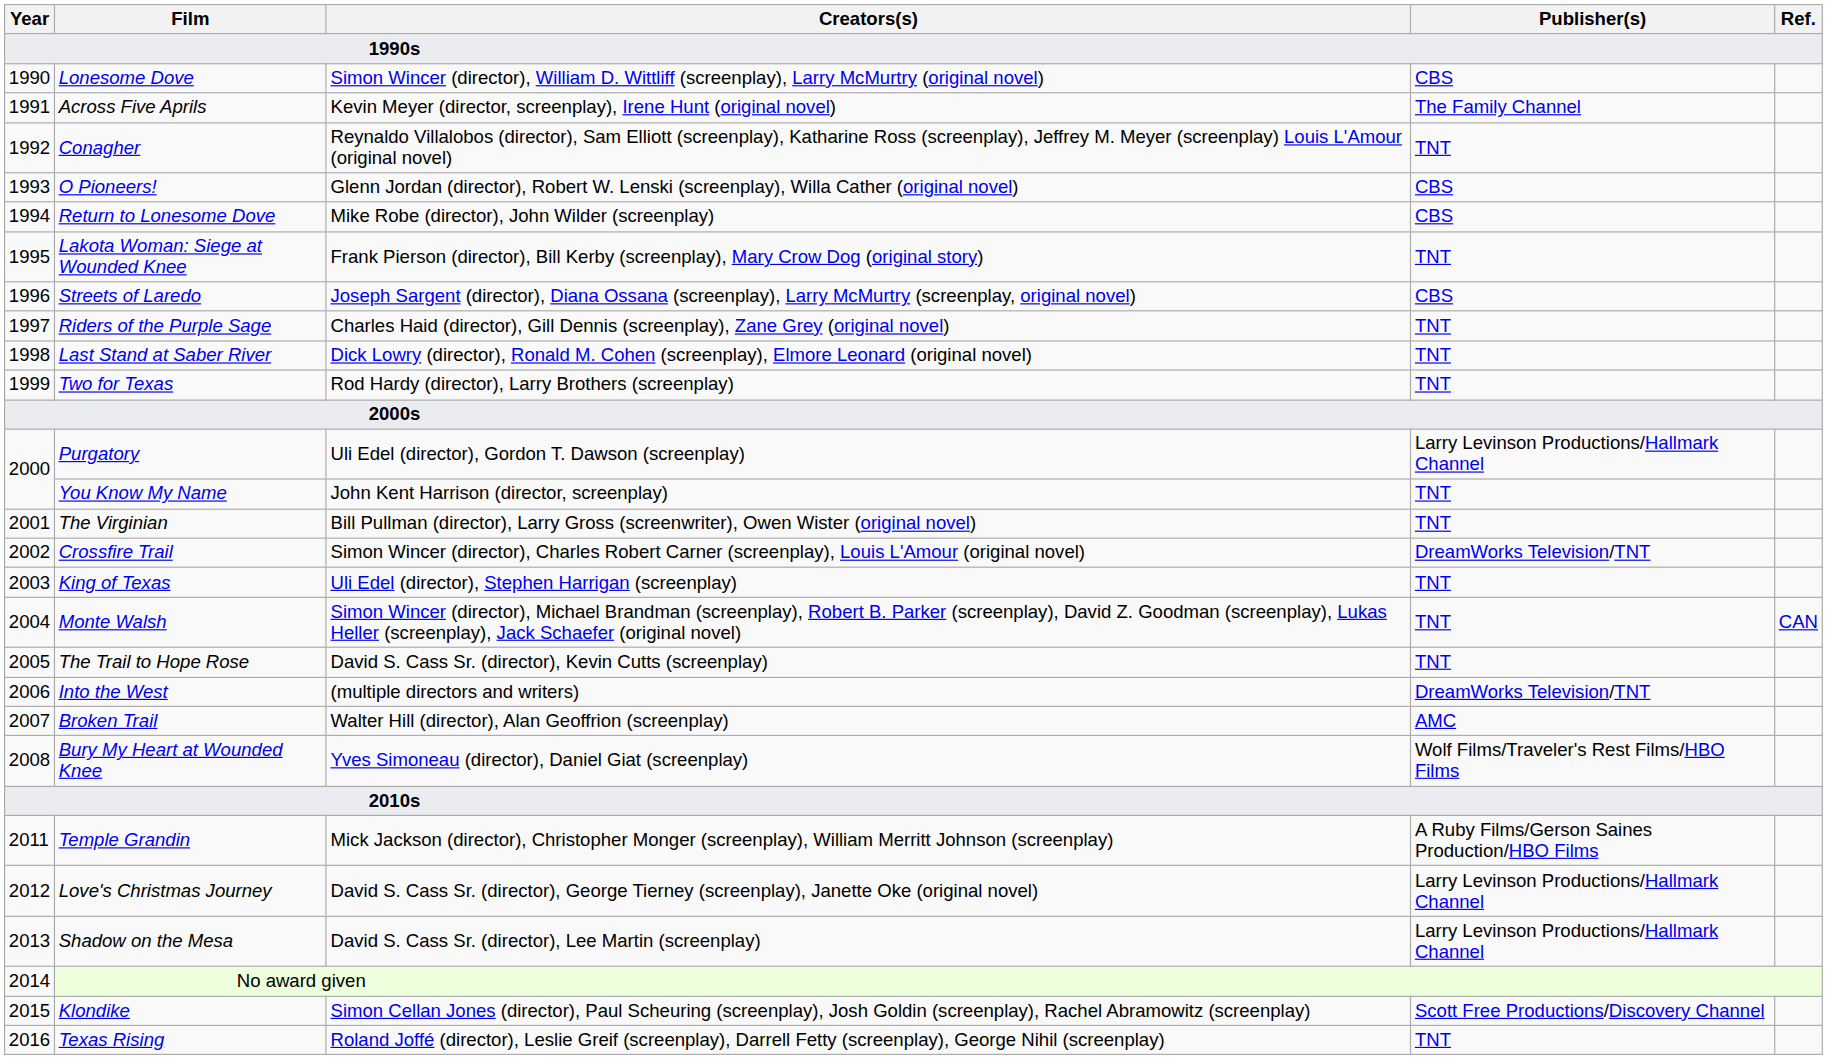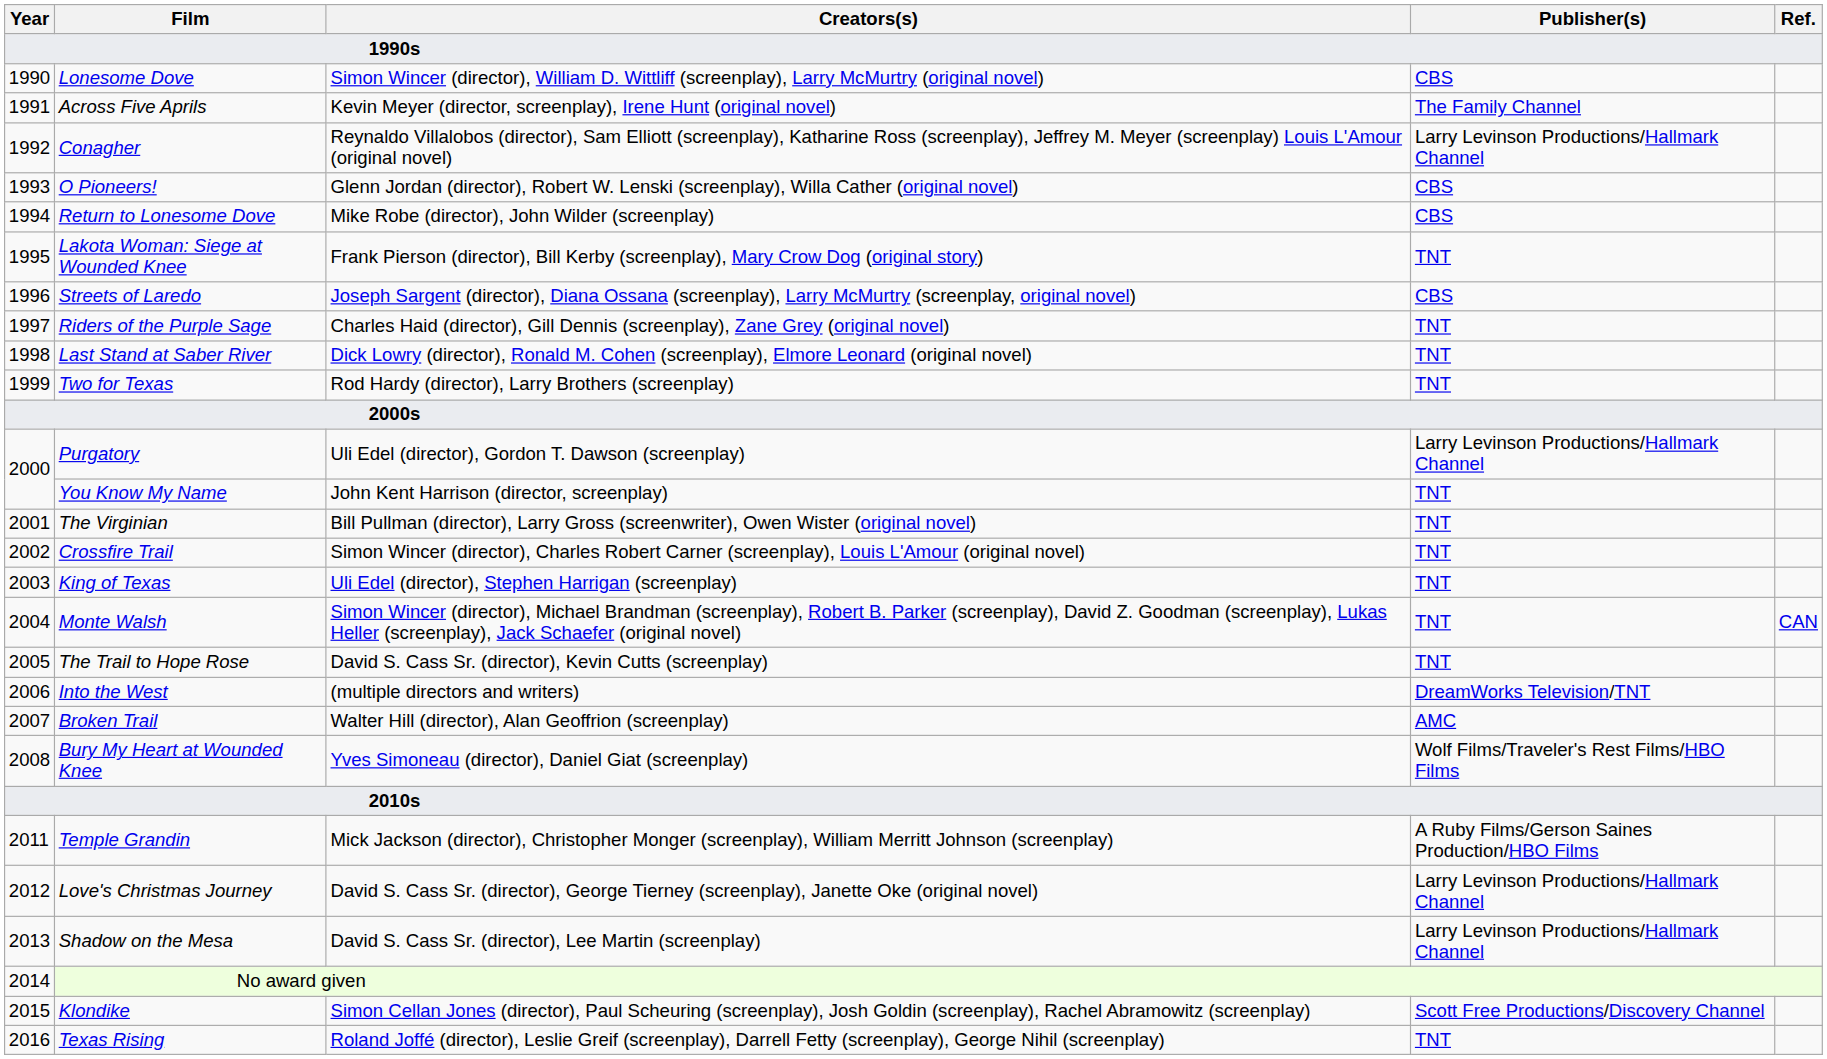 <table class="wikitable sortable" style="margin-bottom:4px">
 <tr>
 <th>Year</th>
 <th>Film</th>
 <th>Creators(s)</th>
 <th>Publisher(s)</th>
 <th>Ref.</th>
 </tr>
 <tr>
 <td colspan=5 data-sort-value="?" style="background-color:#EAECF0; font-weight:bold; padding-left:20%">1990s</td>
 </tr>
 <tr>
 <td>1990</td>
 <td><em><a href='#'>Lonesome Dove</a></em></td>
 <td><a href='#'>Simon Wincer</a> (director), <a href='#'>William D. Wittliff</a> (screenplay), <a href='#'>Larry McMurtry</a> (<a href='#'>original novel</a>)</td>
 <td><a href='#'>CBS</a></td>
 <td></td>
 </tr>
 <tr>
 <td>1991</td>
 <td><em>Across Five Aprils</em></td>
 <td>Kevin Meyer (director, screenplay), <a href='#'>Irene Hunt</a> (<a href='#'>original novel</a>)</td>
 <td><a href='#'>The Family Channel</a></td>
 <td></td>
 </tr>
 <tr>
 <td>1992</td>
 <td><em><a href='#'>Conagher</a></em></td>
 <td>Reynaldo Villalobos (director), Sam Elliott (screenplay), Katharine Ross (screenplay), Jeffrey M. Meyer (screenplay) <a href='#'>Louis L'Amour</a> (original novel)</td>
-<td><a href='#'>TNT</a></td>
+<td>Larry Levinson Productions/<a href='#'>Hallmark Channel</a></td>
 <td></td>
 </tr>
 <tr>
 <td>1993</td>
 <td><em><a href='#'>O Pioneers!</a></em></td>
 <td>Glenn Jordan (director), Robert W. Lenski (screenplay), Willa Cather (<a href='#'>original novel</a>)</td>
 <td><a href='#'>CBS</a></td>
 <td></td>
 </tr>
 <tr>
 <td>1994</td>
 <td><em><a href='#'>Return to Lonesome Dove</a></em></td>
 <td>Mike Robe (director), John Wilder (screenplay)</td>
 <td><a href='#'>CBS</a></td>
 <td></td>
 </tr>
 <tr>
 <td>1995</td>
 <td><em><a href='#'>Lakota Woman: Siege at Wounded Knee</a></em></td>
 <td>Frank Pierson (director), Bill Kerby (screenplay), <a href='#'>Mary Crow Dog</a> (<a href='#'>original story</a>)</td>
 <td><a href='#'>TNT</a></td>
 <td></td>
 </tr>
 <tr>
 <td>1996</td>
 <td><em><a href='#'>Streets of Laredo</a></em></td>
 <td><a href='#'>Joseph Sargent</a> (director), <a href='#'>Diana Ossana</a> (screenplay), <a href='#'>Larry McMurtry</a> (screenplay, <a href='#'>original novel</a>)</td>
 <td><a href='#'>CBS</a></td>
 <td></td>
 </tr>
 <tr>
 <td>1997</td>
 <td><em><a href='#'>Riders of the Purple Sage</a></em></td>
 <td>Charles Haid (director), Gill Dennis (screenplay), <a href='#'>Zane Grey</a> (<a href='#'>original novel</a>)</td>
 <td><a href='#'>TNT</a></td>
 <td></td>
 </tr>
 <tr>
 <td>1998</td>
 <td><em><a href='#'>Last Stand at Saber River</a></em></td>
 <td><a href='#'>Dick Lowry</a> (director), <a href='#'>Ronald M. Cohen</a> (screenplay), <a href='#'>Elmore Leonard</a> (original novel)</td>
 <td><a href='#'>TNT</a></td>
 <td></td>
 </tr>
 <tr>
 <td>1999</td>
 <td><em><a href='#'>Two for Texas</a></em></td>
 <td>Rod Hardy (director), Larry Brothers (screenplay)</td>
 <td><a href='#'>TNT</a></td>
 <td></td>
 </tr>
 <tr>
 <td colspan=5 data-sort-value="?" style="background-color:#EAECF0; font-weight:bold; padding-left:20%">2000s</td>
 </tr>
 <tr>
 <td rowspan=2>2000</td>
 <td><em><a href='#'>Purgatory</a></em></td>
 <td>Uli Edel (director), Gordon T. Dawson (screenplay)</td>
 <td>Larry Levinson Productions/<a href='#'>Hallmark Channel</a></td>
 <td></td>
 </tr>
 <tr>
 <td><em><a href='#'>You Know My Name</a></em></td>
 <td>John Kent Harrison (director, screenplay)</td>
 <td><a href='#'>TNT</a></td>
 <td></td>
 </tr>
 <tr>
 <td>2001</td>
 <td><em>The Virginian</em></td>
 <td>Bill Pullman (director), Larry Gross (screenwriter), Owen Wister (<a href='#'>original novel</a>)</td>
 <td><a href='#'>TNT</a></td>
 <td></td>
 </tr>
 <tr>
 <td>2002</td>
 <td><em><a href='#'>Crossfire Trail</a></em></td>
 <td>Simon Wincer (director), Charles Robert Carner (screenplay), <a href='#'>Louis L'Amour</a> (original novel)</td>
-<td><a href='#'>DreamWorks Television</a>/<a href='#'>TNT</a></td>
+<td><a href='#'>TNT</a></td>
 <td></td>
 </tr>
 <tr>
 <td>2003</td>
 <td><em><a href='#'>King of Texas</a></em></td>
 <td><a href='#'>Uli Edel</a> (director), <a href='#'>Stephen Harrigan</a> (screenplay)</td>
 <td><a href='#'>TNT</a></td>
 <td></td>
 </tr>
 <tr>
 <td>2004</td>
 <td><em><a href='#'>Monte Walsh</a></em></td>
 <td><a href='#'>Simon Wincer</a> (director), Michael Brandman (screenplay), <a href='#'>Robert B. Parker</a> (screenplay), David Z. Goodman (screenplay), <a href='#'>Lukas Heller</a> (screenplay), <a href='#'>Jack Schaefer</a> (original novel)</td>
 <td><a href='#'>TNT</a></td>
 <td> <a href='#'>CAN</a></td>
 </tr>
 <tr>
 <td>2005</td>
 <td><em>The Trail to Hope Rose</em></td>
 <td>David S. Cass Sr. (director), Kevin Cutts (screenplay)</td>
 <td><a href='#'>TNT</a></td>
 <td></td>
 </tr>
 <tr>
 <td>2006</td>
 <td><em><a href='#'>Into the West</a></em></td>
 <td>(multiple directors and writers)</td>
 <td><a href='#'>DreamWorks Television</a>/<a href='#'>TNT</a></td>
 <td></td>
 </tr>
 <tr>
 <td>2007</td>
 <td><em><a href='#'>Broken Trail</a></em></td>
 <td>Walter Hill (director), Alan Geoffrion (screenplay)</td>
 <td><a href='#'>AMC</a></td>
 <td></td>
 </tr>
 <tr>
 <td>2008</td>
 <td><em><a href='#'>Bury My Heart at Wounded Knee</a></em></td>
 <td><a href='#'>Yves Simoneau</a> (director), Daniel Giat (screenplay)</td>
 <td>Wolf Films/Traveler's Rest Films/<a href='#'>HBO Films</a></td>
 <td></td>
 </tr>
 <tr>
 <td colspan=5 data-sort-value="?" style="background-color:#EAECF0; font-weight:bold; padding-left:20%">2010s</td>
 </tr>
 <tr>
 <td>2011</td>
 <td><em><a href='#'>Temple Grandin</a></em></td>
 <td>Mick Jackson (director), Christopher Monger (screenplay), William Merritt Johnson (screenplay)</td>
 <td>A Ruby Films/Gerson Saines Production/<a href='#'>HBO Films</a></td>
 <td></td>
 </tr>
 <tr>
 <td>2012</td>
 <td><em>Love's Christmas Journey</em></td>
 <td>David S. Cass Sr. (director), George Tierney (screenplay), Janette Oke (original novel)</td>
 <td>Larry Levinson Productions/<a href='#'>Hallmark Channel</a></td>
 <td></td>
 </tr>
 <tr>
 <td>2013</td>
 <td><em>Shadow on the Mesa</em></td>
 <td>David S. Cass Sr. (director), Lee Martin (screenplay)</td>
 <td>Larry Levinson Productions/<a href='#'>Hallmark Channel</a></td>
 <td></td>
 </tr>
 <tr>
 <td>2014</td>
 <td colspan="4" style="background-color:#EFD; padding-left:10%" data-sort-value="?">No award given</td>
 </tr>
 <tr>
 <td>2015</td>
 <td><em><a href='#'>Klondike</a></em></td>
 <td><a href='#'>Simon Cellan Jones</a> (director), Paul Scheuring (screenplay), Josh Goldin (screenplay), Rachel Abramowitz (screenplay)</td>
 <td><a href='#'>Scott Free Productions</a>/<a href='#'>Discovery Channel</a></td>
 <td></td>
 </tr>
 <tr>
 <td>2016</td>
 <td><em><a href='#'>Texas Rising</a></em></td>
 <td><a href='#'>Roland Joffé</a> (director), Leslie Greif (screenplay), Darrell Fetty (screenplay), George Nihil (screenplay)</td>
 <td><a href='#'>TNT</a></td>
 <td></td>
 </tr>
 </table>
